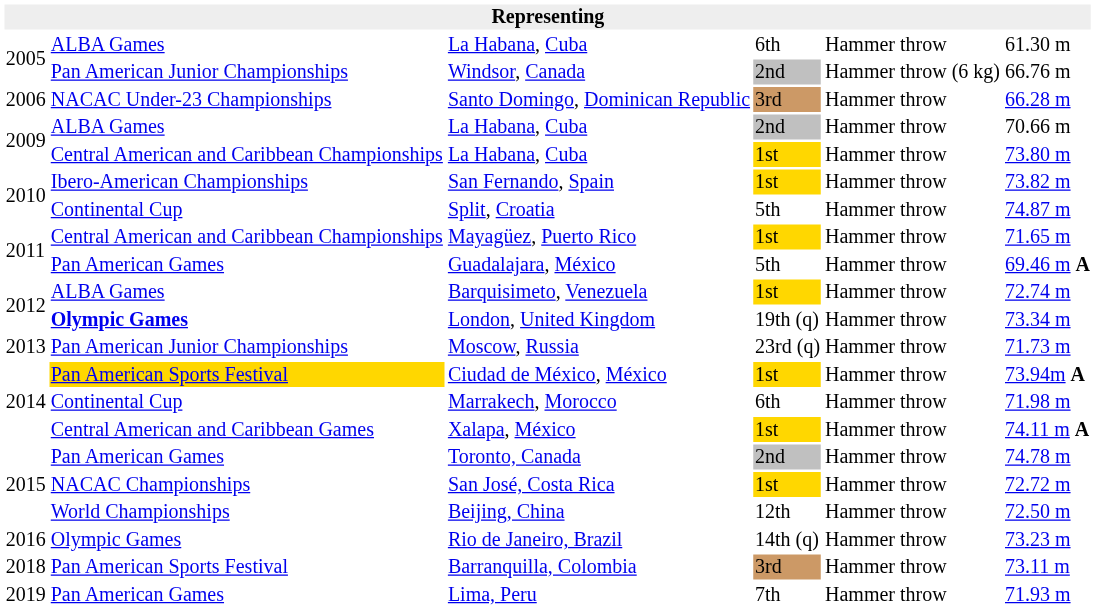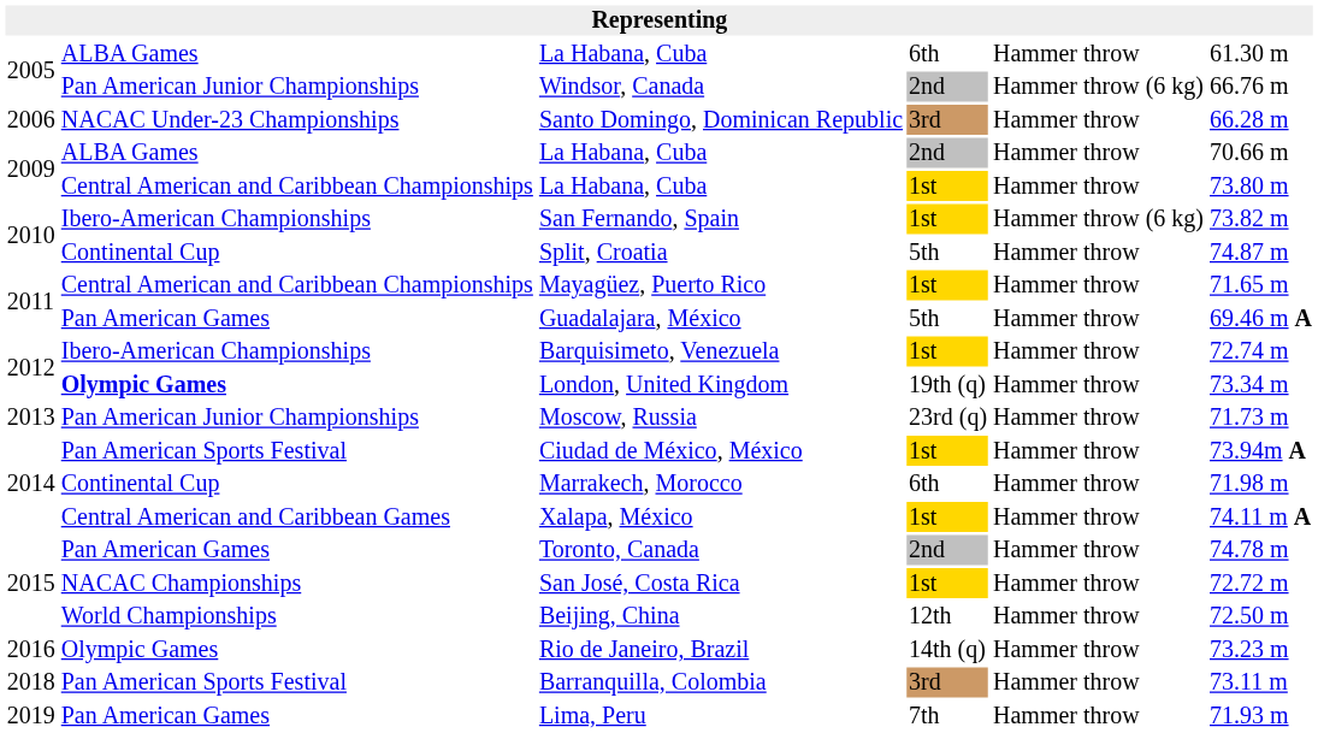 <table>
 <tr>
 <th bgcolor="#eeeeee" colspan="6">Representing </th>
 </tr>
 <tr>
 <td rowspan=2>2005</td>
 <td><a href='#'>ALBA Games</a></td>
 <td><a href='#'>La Habana</a>, <a href='#'>Cuba</a></td>
 <td>6th</td>
 <td>Hammer throw</td>
 <td>61.30 m</td>
 </tr>
 <tr>
 <td><a href='#'>Pan American Junior Championships</a></td>
 <td><a href='#'>Windsor</a>, <a href='#'>Canada</a></td>
 <td bgcolor=silver>2nd</td>
 <td>Hammer throw (6 kg)</td>
 <td>66.76 m</td>
 </tr>
 <tr>
 <td>2006</td>
 <td><a href='#'>NACAC Under-23 Championships</a></td>
 <td><a href='#'>Santo Domingo</a>, <a href='#'>Dominican Republic</a></td>
 <td bgcolor=cc9966>3rd</td>
 <td>Hammer throw</td>
 <td><a href='#'>66.28 m</a></td>
 </tr>
 <tr>
 <td rowspan=2>2009</td>
 <td><a href='#'>ALBA Games</a></td>
 <td><a href='#'>La Habana</a>, <a href='#'>Cuba</a></td>
 <td bgcolor=silver>2nd</td>
 <td>Hammer throw</td>
 <td>70.66 m</td>
 </tr>
 <tr>
 <td><a href='#'>Central American and Caribbean Championships</a></td>
 <td><a href='#'>La Habana</a>, <a href='#'>Cuba</a></td>
 <td bgcolor=gold>1st</td>
 <td>Hammer throw</td>
 <td><a href='#'>73.80 m</a></td>
 </tr>
 <tr>
 <td rowspan=2>2010</td>
 <td><a href='#'>Ibero-American Championships</a></td>
 <td><a href='#'>San Fernando</a>, <a href='#'>Spain</a></td>
 <td bgcolor=gold>1st</td>
-<td>Hammer throw</td>
+<td>Hammer throw (6 kg)</td>
 <td><a href='#'>73.82 m</a></td>
 </tr>
 <tr>
 <td><a href='#'>Continental Cup</a></td>
 <td><a href='#'>Split</a>, <a href='#'>Croatia</a></td>
 <td>5th</td>
 <td>Hammer throw</td>
 <td><a href='#'>74.87 m</a></td>
 </tr>
 <tr>
 <td rowspan=2>2011</td>
 <td><a href='#'>Central American and Caribbean Championships</a></td>
 <td><a href='#'>Mayagüez</a>, <a href='#'>Puerto Rico</a></td>
 <td bgcolor=gold>1st</td>
 <td>Hammer throw</td>
 <td><a href='#'>71.65 m</a></td>
 </tr>
 <tr>
 <td><a href='#'>Pan American Games</a></td>
 <td><a href='#'>Guadalajara</a>, <a href='#'>México</a></td>
 <td>5th</td>
 <td>Hammer throw</td>
 <td><a href='#'>69.46 m</a> <strong>A</strong></td>
 </tr>
 <tr>
 <td rowspan=2>2012</td>
-<td><a href='#'>ALBA Games</a></td>
+<td><a href='#'>Ibero-American Championships</a></td>
 <td><a href='#'>Barquisimeto</a>, <a href='#'>Venezuela</a></td>
 <td bgcolor=gold>1st</td>
 <td>Hammer throw</td>
 <td><a href='#'>72.74 m</a></td>
 </tr>
 <tr>
 <td><strong><a href='#'>Olympic Games</a></strong></td>
 <td><a href='#'>London</a>, <a href='#'>United Kingdom</a></td>
 <td>19th (q)</td>
 <td>Hammer throw</td>
 <td><a href='#'>73.34 m</a></td>
 </tr>
 <tr>
 <td>2013</td>
 <td><a href='#'>Pan American Junior Championships</a></td>
 <td><a href='#'>Moscow</a>, <a href='#'>Russia</a></td>
 <td>23rd (q)</td>
 <td>Hammer throw</td>
 <td><a href='#'>71.73 m</a></td>
 </tr>
 <tr>
 <td rowspan=3>2014</td>
-<td style="background: gold;"><a href='#'>Pan American Sports Festival</a></td>
+<td><a href='#'>Pan American Sports Festival</a></td>
 <td><a href='#'>Ciudad de México</a>, <a href='#'>México</a></td>
 <td bgcolor=gold>1st</td>
 <td>Hammer throw</td>
 <td><a href='#'>73.94m</a> <strong>A</strong></td>
 </tr>
 <tr>
 <td><a href='#'>Continental Cup</a></td>
 <td><a href='#'>Marrakech</a>, <a href='#'>Morocco</a></td>
 <td>6th</td>
 <td>Hammer throw</td>
 <td><a href='#'>71.98 m</a></td>
 </tr>
 <tr>
 <td><a href='#'>Central American and Caribbean Games</a></td>
 <td><a href='#'>Xalapa</a>, <a href='#'>México</a></td>
 <td bgcolor=gold>1st</td>
 <td>Hammer throw</td>
 <td><a href='#'>74.11 m</a> <strong>A</strong></td>
 </tr>
 <tr>
 <td rowspan=3>2015</td>
 <td><a href='#'>Pan American Games</a></td>
 <td><a href='#'>Toronto, Canada</a></td>
 <td bgcolor=silver>2nd</td>
 <td>Hammer throw</td>
 <td><a href='#'>74.78 m</a></td>
 </tr>
 <tr>
 <td><a href='#'>NACAC Championships</a></td>
 <td><a href='#'>San José, Costa Rica</a></td>
 <td bgcolor=gold>1st</td>
 <td>Hammer throw</td>
 <td><a href='#'>72.72 m</a></td>
 </tr>
 <tr>
 <td><a href='#'>World Championships</a></td>
 <td><a href='#'>Beijing, China</a></td>
 <td>12th</td>
 <td>Hammer throw</td>
 <td><a href='#'>72.50 m</a></td>
 </tr>
 <tr>
 <td>2016</td>
 <td><a href='#'>Olympic Games</a></td>
 <td><a href='#'>Rio de Janeiro, Brazil</a></td>
 <td>14th (q)</td>
 <td>Hammer throw</td>
 <td><a href='#'>73.23 m</a></td>
 </tr>
 <tr>
 <td>2018</td>
 <td><a href='#'>Pan American Sports Festival</a></td>
 <td><a href='#'>Barranquilla, Colombia</a></td>
 <td bgcolor=cc9966>3rd</td>
 <td>Hammer throw</td>
 <td><a href='#'>73.11 m</a></td>
 </tr>
 <tr>
 <td>2019</td>
 <td><a href='#'>Pan American Games</a></td>
 <td><a href='#'>Lima, Peru</a></td>
 <td>7th</td>
 <td>Hammer throw</td>
 <td><a href='#'>71.93 m</a></td>
 </tr>
 </table>
